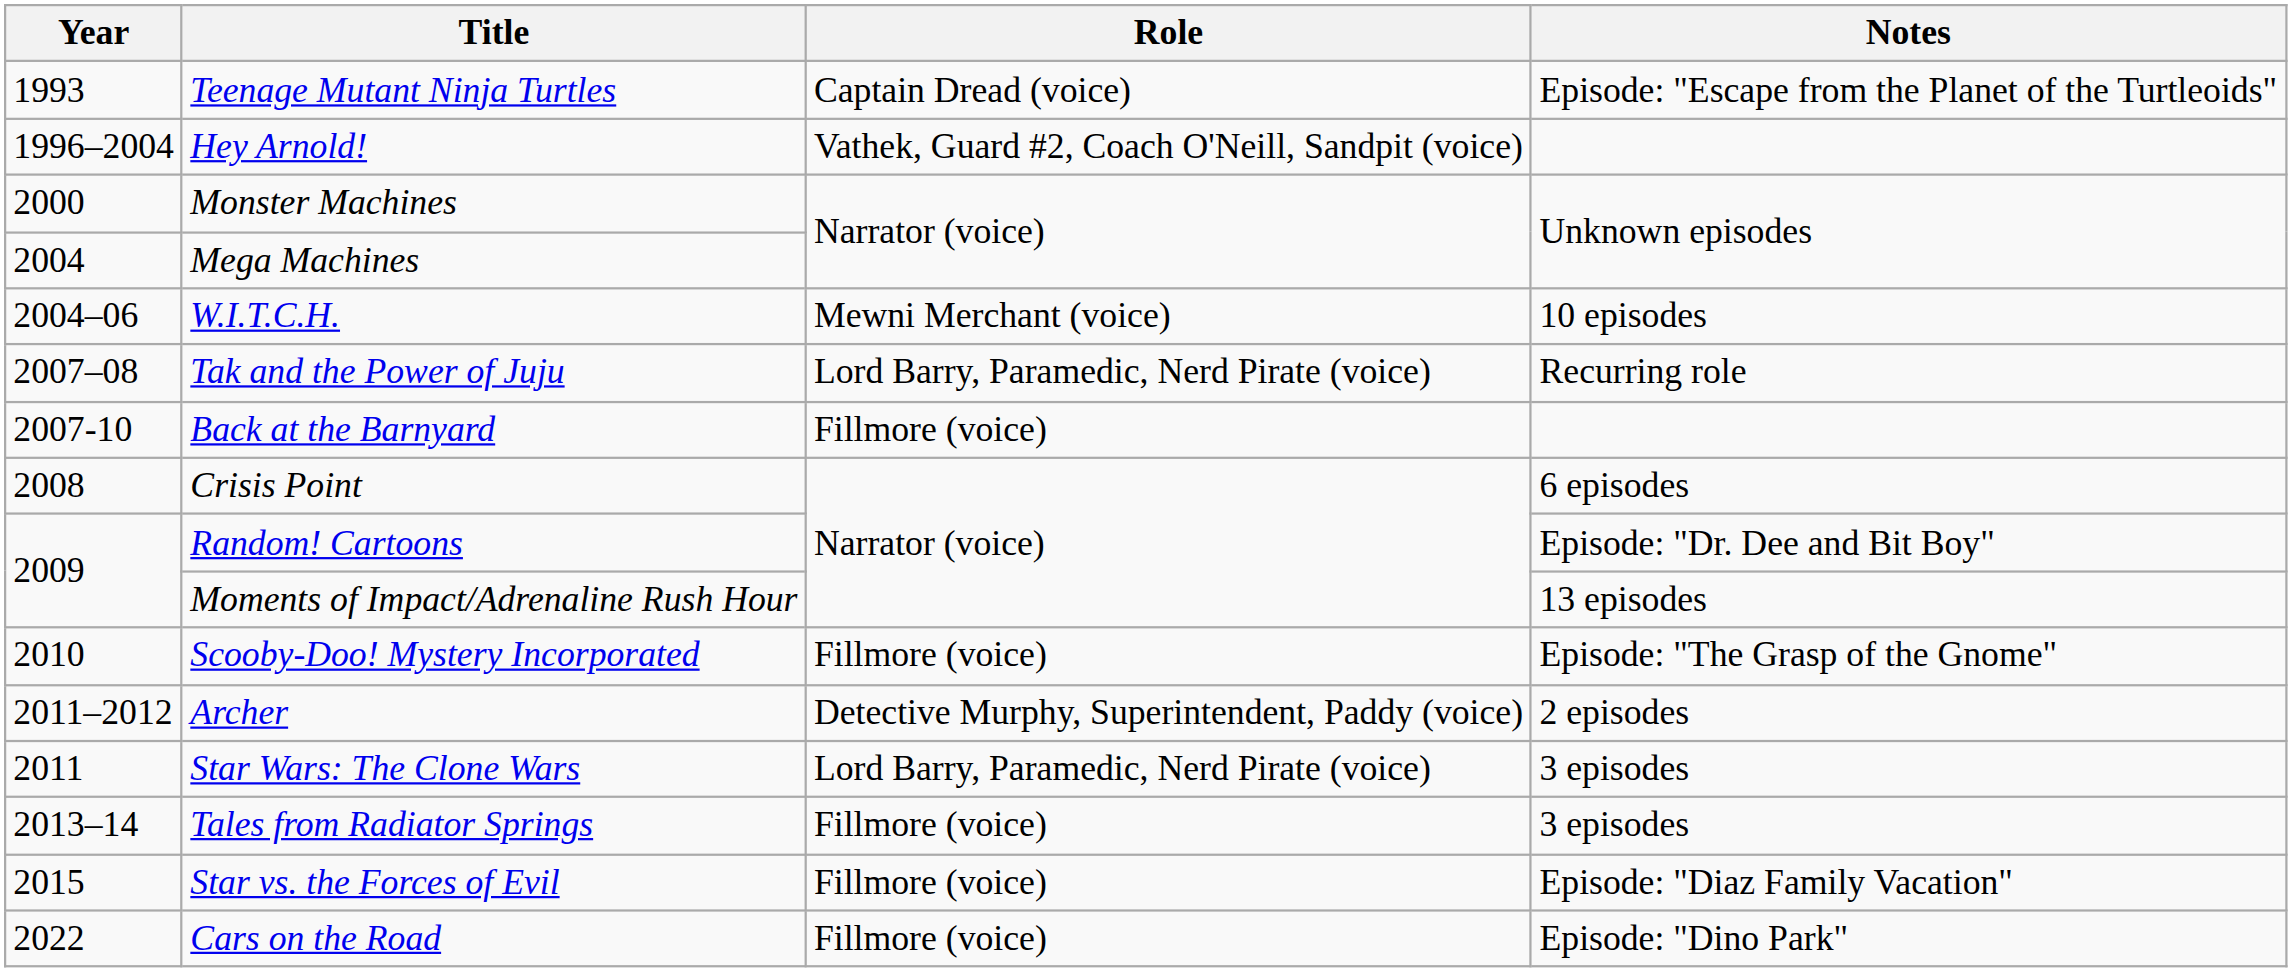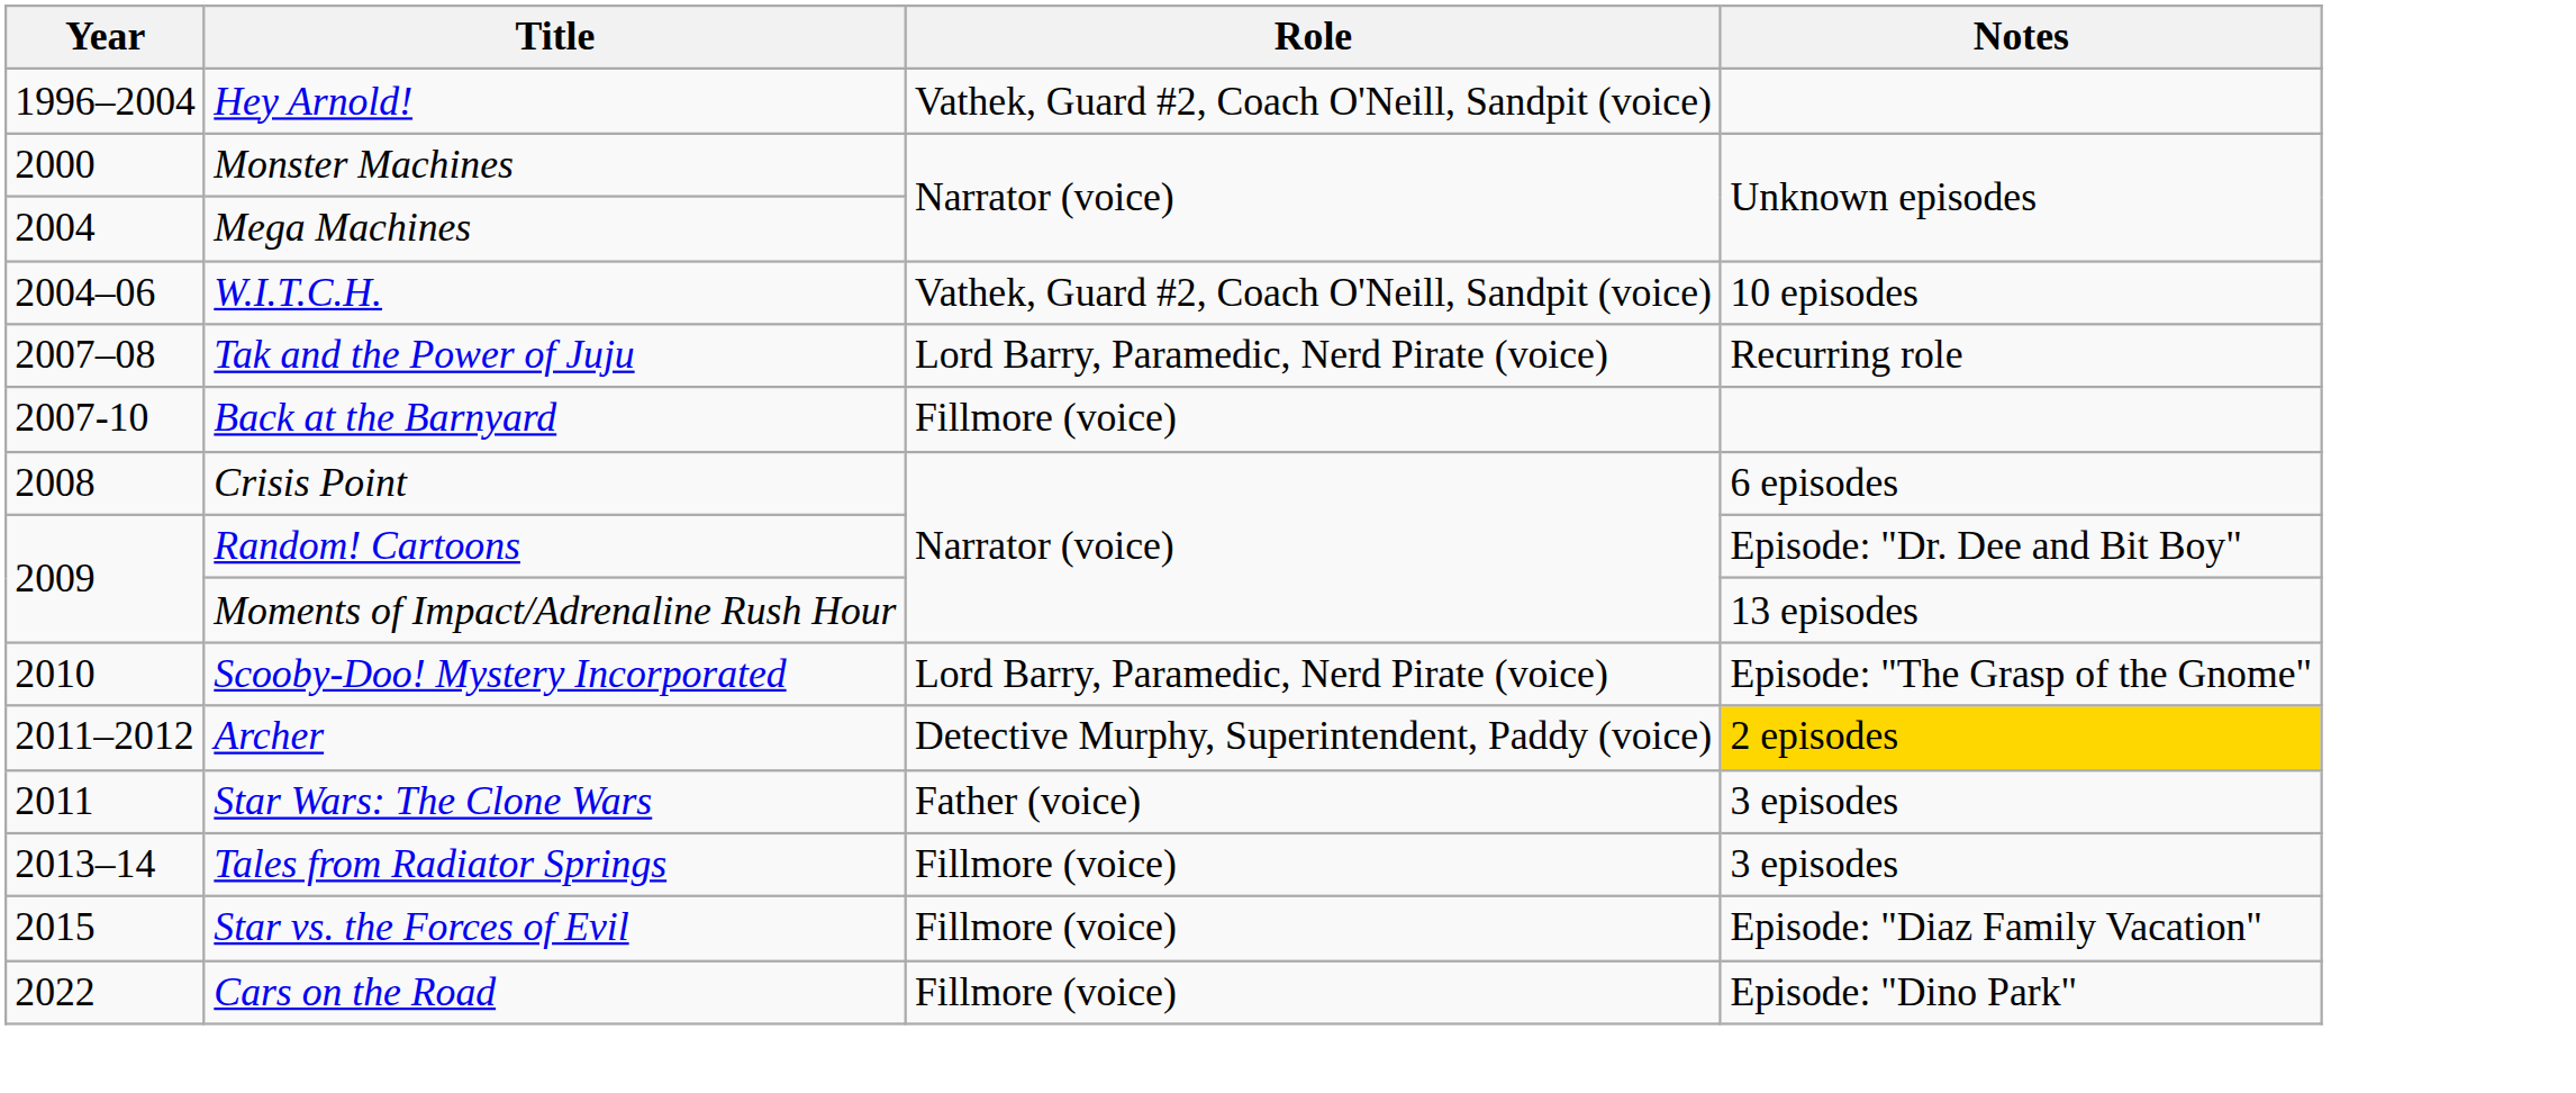 <table class="wikitable sortable plainrowheaders" style="white-space:nowrap">
 <tr>
 <th>Year</th>
 <th>Title</th>
 <th>Role</th>
 <th>Notes</th>
-</tr>
-<tr>
-<td>1993</td>
-<td><em><a href='#'>Teenage Mutant Ninja Turtles</a></em></td>
-<td>Captain Dread (voice)</td>
-<td>Episode: "Escape from the Planet of the Turtleoids"</td>
 </tr>
 <tr>
 <td>1996–2004</td>
 <td><em><a href='#'>Hey Arnold!</a></em></td>
 <td>Vathek, Guard #2, Coach O'Neill, Sandpit (voice)</td>
 <td></td>
 </tr>
 <tr>
 <td>2000</td>
 <td><em>Monster Machines</em></td>
 <td rowspan="2">Narrator (voice)</td>
 <td rowspan="2">Unknown episodes</td>
 </tr>
 <tr>
 <td>2004</td>
 <td><em>Mega Machines</em></td>
 </tr>
 <tr>
 <td>2004–06</td>
 <td><em><a href='#'>W.I.T.C.H.</a></em></td>
-<td>Mewni Merchant (voice)</td>
+<td>Vathek, Guard #2, Coach O'Neill, Sandpit (voice)</td>
 <td>10 episodes</td>
 </tr>
 <tr>
 <td>2007–08</td>
 <td><em><a href='#'>Tak and the Power of Juju</a></em></td>
 <td>Lord Barry, Paramedic, Nerd Pirate (voice)</td>
 <td>Recurring role</td>
 </tr>
 <tr>
 <td>2007-10</td>
 <td><em><a href='#'>Back at the Barnyard</a></em></td>
 <td>Fillmore (voice)</td>
 <td></td>
 </tr>
 <tr>
 <td>2008</td>
 <td><em>Crisis Point</em></td>
 <td rowspan="3">Narrator (voice)</td>
 <td>6 episodes</td>
 </tr>
 <tr>
 <td rowspan="2">2009</td>
 <td><em><a href='#'>Random! Cartoons</a></em></td>
 <td>Episode: "Dr. Dee and Bit Boy"</td>
 </tr>
 <tr>
 <td><em>Moments of Impact/Adrenaline Rush Hour</em></td>
 <td>13 episodes</td>
 </tr>
 <tr>
 <td>2010</td>
 <td><em><a href='#'>Scooby-Doo! Mystery Incorporated</a></em></td>
-<td>Fillmore (voice)</td>
+<td>Lord Barry, Paramedic, Nerd Pirate (voice)</td>
 <td>Episode: "The Grasp of the Gnome"</td>
 </tr>
 <tr>
 <td>2011–2012</td>
 <td><em><a href='#'>Archer</a></em></td>
 <td>Detective Murphy, Superintendent, Paddy (voice)</td>
-<td>2 episodes</td>
+<td style="background: gold;">2 episodes</td>
 </tr>
 <tr>
 <td>2011</td>
 <td><em><a href='#'>Star Wars: The Clone Wars</a></em></td>
-<td>Lord Barry, Paramedic, Nerd Pirate (voice)</td>
+<td>Father (voice)</td>
 <td>3 episodes</td>
 </tr>
 <tr>
 <td>2013–14</td>
 <td><em><a href='#'>Tales from Radiator Springs</a></em></td>
 <td>Fillmore (voice)</td>
 <td>3 episodes</td>
 </tr>
 <tr>
 <td>2015</td>
 <td><em><a href='#'>Star vs. the Forces of Evil</a></em></td>
 <td>Fillmore (voice)</td>
 <td>Episode: "Diaz Family Vacation"</td>
 </tr>
 <tr>
 <td>2022</td>
 <td><em><a href='#'>Cars on the Road</a></em></td>
 <td>Fillmore (voice)</td>
 <td>Episode: "Dino Park"</td>
 </tr>
 </table>
